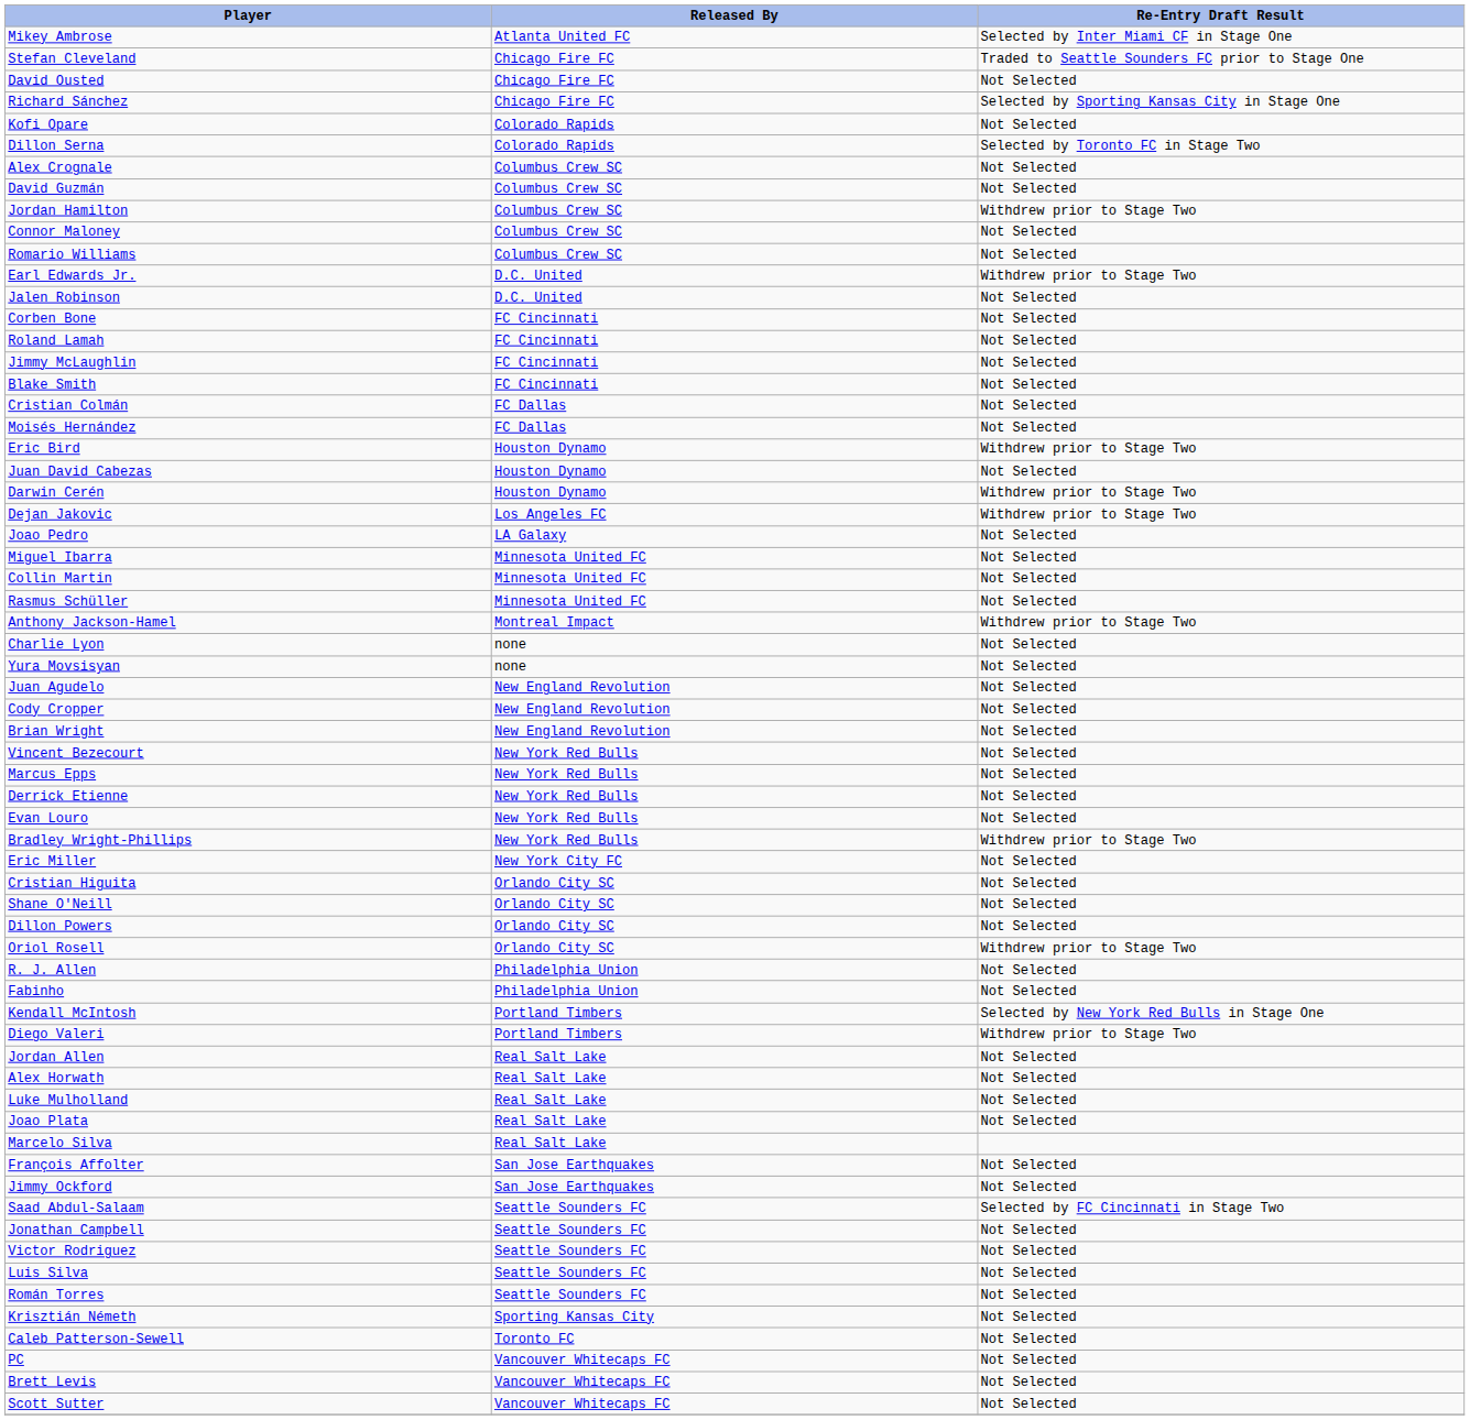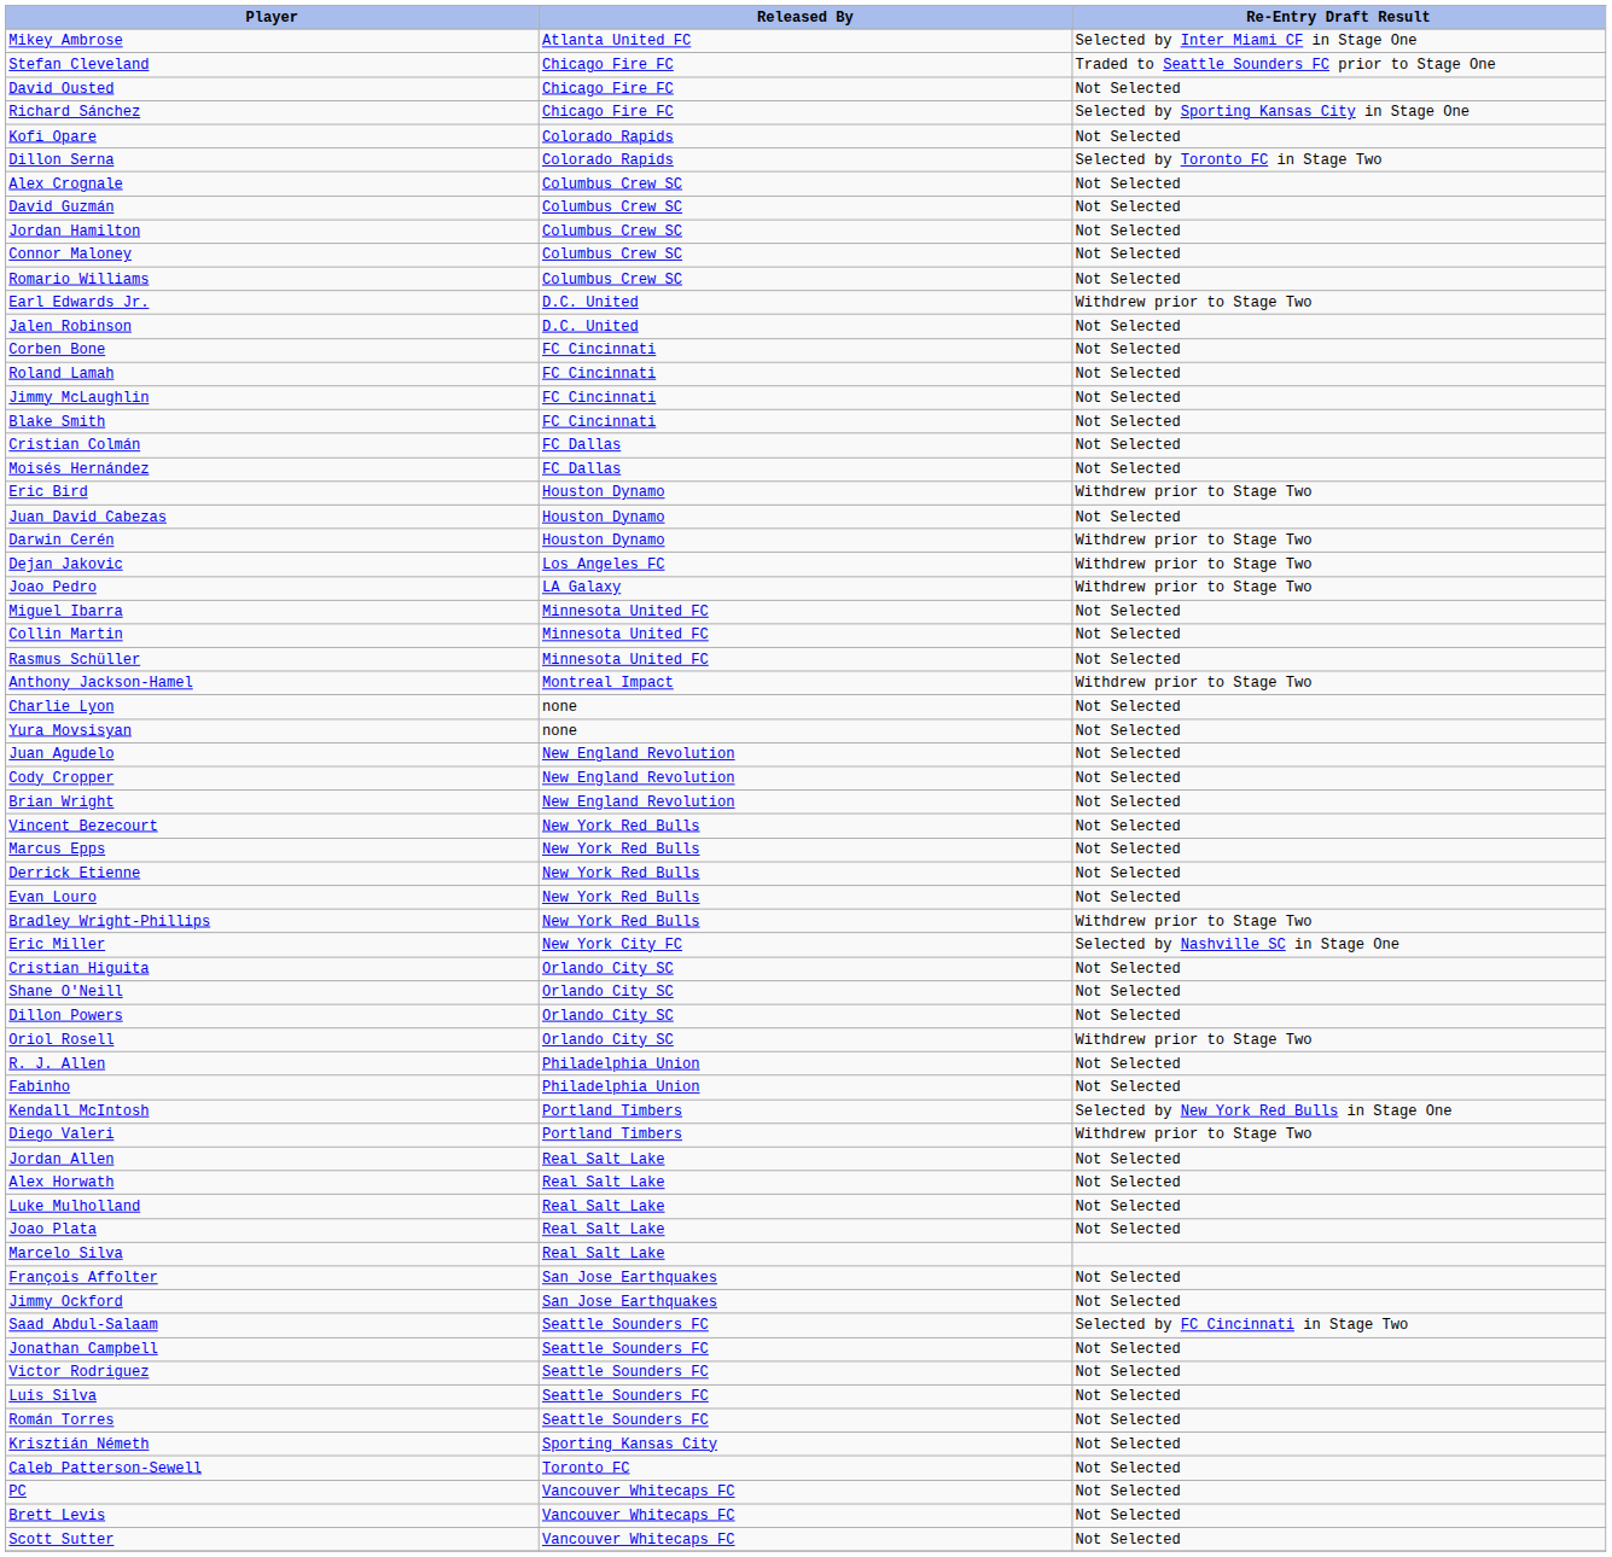 <table class="wikitable sortable" style="width:90%">
 <tr>
 <th style="background:#A8BDEC;" width=30%>Player</th>
 <th width=30% style="background:#A8BDEC;">Released By</th>
 <th width=30% style="background:#A8BDEC;">Re-Entry Draft Result</th>
 </tr>
 <tr>
 <td><a href='#'>Mikey Ambrose</a></td>
 <td><a href='#'>Atlanta United FC</a></td>
 <td>Selected by <a href='#'>Inter Miami CF</a> in Stage One</td>
 </tr>
 <tr>
 <td><a href='#'>Stefan Cleveland</a></td>
 <td><a href='#'>Chicago Fire FC</a></td>
 <td>Traded to <a href='#'>Seattle Sounders FC</a> prior to Stage One</td>
 </tr>
 <tr>
 <td><a href='#'>David Ousted</a></td>
 <td><a href='#'>Chicago Fire FC</a></td>
 <td>Not Selected</td>
 </tr>
 <tr>
 <td><a href='#'>Richard Sánchez</a></td>
 <td><a href='#'>Chicago Fire FC</a></td>
 <td>Selected by <a href='#'>Sporting Kansas City</a> in Stage One</td>
 </tr>
 <tr>
 <td><a href='#'>Kofi Opare</a></td>
 <td><a href='#'>Colorado Rapids</a></td>
 <td>Not Selected</td>
 </tr>
 <tr>
 <td><a href='#'>Dillon Serna</a></td>
 <td><a href='#'>Colorado Rapids</a></td>
 <td>Selected by <a href='#'>Toronto FC</a> in Stage Two</td>
 </tr>
 <tr>
 <td><a href='#'>Alex Crognale</a></td>
 <td><a href='#'>Columbus Crew SC</a></td>
 <td>Not Selected</td>
 </tr>
 <tr>
 <td><a href='#'>David Guzmán</a></td>
 <td><a href='#'>Columbus Crew SC</a></td>
 <td>Not Selected</td>
 </tr>
 <tr>
 <td><a href='#'>Jordan Hamilton</a></td>
 <td><a href='#'>Columbus Crew SC</a></td>
-<td>Withdrew prior to Stage Two</td>
+<td>Not Selected</td>
 </tr>
 <tr>
 <td><a href='#'>Connor Maloney</a></td>
 <td><a href='#'>Columbus Crew SC</a></td>
 <td>Not Selected</td>
 </tr>
 <tr>
 <td><a href='#'>Romario Williams</a></td>
 <td><a href='#'>Columbus Crew SC</a></td>
 <td>Not Selected</td>
 </tr>
 <tr>
 <td><a href='#'>Earl Edwards Jr.</a></td>
 <td><a href='#'>D.C. United</a></td>
 <td>Withdrew prior to Stage Two</td>
 </tr>
 <tr>
 <td><a href='#'>Jalen Robinson</a></td>
 <td><a href='#'>D.C. United</a></td>
 <td>Not Selected</td>
 </tr>
 <tr>
 <td><a href='#'>Corben Bone</a></td>
 <td><a href='#'>FC Cincinnati</a></td>
 <td>Not Selected</td>
 </tr>
 <tr>
 <td><a href='#'>Roland Lamah</a></td>
 <td><a href='#'>FC Cincinnati</a></td>
 <td>Not Selected</td>
 </tr>
 <tr>
 <td><a href='#'>Jimmy McLaughlin</a></td>
 <td><a href='#'>FC Cincinnati</a></td>
 <td>Not Selected</td>
 </tr>
 <tr>
 <td><a href='#'>Blake Smith</a></td>
 <td><a href='#'>FC Cincinnati</a></td>
 <td>Not Selected</td>
 </tr>
 <tr>
 <td><a href='#'>Cristian Colmán</a></td>
 <td><a href='#'>FC Dallas</a></td>
 <td>Not Selected</td>
 </tr>
 <tr>
 <td><a href='#'>Moisés Hernández</a></td>
 <td><a href='#'>FC Dallas</a></td>
 <td>Not Selected</td>
 </tr>
 <tr>
 <td><a href='#'>Eric Bird</a></td>
 <td><a href='#'>Houston Dynamo</a></td>
 <td>Withdrew prior to Stage Two</td>
 </tr>
 <tr>
 <td><a href='#'>Juan David Cabezas</a></td>
 <td><a href='#'>Houston Dynamo</a></td>
 <td>Not Selected</td>
 </tr>
 <tr>
 <td><a href='#'>Darwin Cerén</a></td>
 <td><a href='#'>Houston Dynamo</a></td>
 <td>Withdrew prior to Stage Two</td>
 </tr>
 <tr>
 <td><a href='#'>Dejan Jakovic</a></td>
 <td><a href='#'>Los Angeles FC</a></td>
 <td>Withdrew prior to Stage Two</td>
 </tr>
 <tr>
 <td><a href='#'>Joao Pedro</a></td>
 <td><a href='#'>LA Galaxy</a></td>
-<td>Not Selected</td>
+<td>Withdrew prior to Stage Two</td>
 </tr>
 <tr>
 <td><a href='#'>Miguel Ibarra</a></td>
 <td><a href='#'>Minnesota United FC</a></td>
 <td>Not Selected</td>
 </tr>
 <tr>
 <td><a href='#'>Collin Martin</a></td>
 <td><a href='#'>Minnesota United FC</a></td>
 <td>Not Selected</td>
 </tr>
 <tr>
 <td><a href='#'>Rasmus Schüller</a></td>
 <td><a href='#'>Minnesota United FC</a></td>
 <td>Not Selected</td>
 </tr>
 <tr>
 <td><a href='#'>Anthony Jackson-Hamel</a></td>
 <td><a href='#'>Montreal Impact</a></td>
 <td>Withdrew prior to Stage Two</td>
 </tr>
 <tr>
 <td><a href='#'>Charlie Lyon</a></td>
 <td>none</td>
 <td>Not Selected</td>
 </tr>
 <tr>
 <td><a href='#'>Yura Movsisyan</a></td>
 <td>none</td>
 <td>Not Selected</td>
 </tr>
 <tr>
 <td><a href='#'>Juan Agudelo</a></td>
 <td><a href='#'>New England Revolution</a></td>
 <td>Not Selected</td>
 </tr>
 <tr>
 <td><a href='#'>Cody Cropper</a></td>
 <td><a href='#'>New England Revolution</a></td>
 <td>Not Selected</td>
 </tr>
 <tr>
 <td><a href='#'>Brian Wright</a></td>
 <td><a href='#'>New England Revolution</a></td>
 <td>Not Selected</td>
 </tr>
 <tr>
 <td><a href='#'>Vincent Bezecourt</a></td>
 <td><a href='#'>New York Red Bulls</a></td>
 <td>Not Selected</td>
 </tr>
 <tr>
 <td><a href='#'>Marcus Epps</a></td>
 <td><a href='#'>New York Red Bulls</a></td>
 <td>Not Selected</td>
 </tr>
 <tr>
 <td><a href='#'>Derrick Etienne</a></td>
 <td><a href='#'>New York Red Bulls</a></td>
 <td>Not Selected</td>
 </tr>
 <tr>
 <td><a href='#'>Evan Louro</a></td>
 <td><a href='#'>New York Red Bulls</a></td>
 <td>Not Selected</td>
 </tr>
 <tr>
 <td><a href='#'>Bradley Wright-Phillips</a></td>
 <td><a href='#'>New York Red Bulls</a></td>
 <td>Withdrew prior to Stage Two</td>
 </tr>
 <tr>
 <td><a href='#'>Eric Miller</a></td>
 <td><a href='#'>New York City FC</a></td>
-<td>Not Selected</td>
+<td>Selected by <a href='#'>Nashville SC</a> in Stage One</td>
 </tr>
 <tr>
 <td><a href='#'>Cristian Higuita</a></td>
 <td><a href='#'>Orlando City SC</a></td>
 <td>Not Selected</td>
 </tr>
 <tr>
 <td><a href='#'>Shane O'Neill</a></td>
 <td><a href='#'>Orlando City SC</a></td>
 <td>Not Selected</td>
 </tr>
 <tr>
 <td><a href='#'>Dillon Powers</a></td>
 <td><a href='#'>Orlando City SC</a></td>
 <td>Not Selected</td>
 </tr>
 <tr>
 <td><a href='#'>Oriol Rosell</a></td>
 <td><a href='#'>Orlando City SC</a></td>
 <td>Withdrew prior to Stage Two</td>
 </tr>
 <tr>
 <td><a href='#'>R. J. Allen</a></td>
 <td><a href='#'>Philadelphia Union</a></td>
 <td>Not Selected</td>
 </tr>
 <tr>
 <td><a href='#'>Fabinho</a></td>
 <td><a href='#'>Philadelphia Union</a></td>
 <td>Not Selected</td>
 </tr>
 <tr>
 <td><a href='#'>Kendall McIntosh</a></td>
 <td><a href='#'>Portland Timbers</a></td>
 <td>Selected by <a href='#'>New York Red Bulls</a> in Stage One</td>
 </tr>
 <tr>
 <td><a href='#'>Diego Valeri</a></td>
 <td><a href='#'>Portland Timbers</a></td>
 <td>Withdrew prior to Stage Two</td>
 </tr>
 <tr>
 <td><a href='#'>Jordan Allen</a></td>
 <td><a href='#'>Real Salt Lake</a></td>
 <td>Not Selected</td>
 </tr>
 <tr>
 <td><a href='#'>Alex Horwath</a></td>
 <td><a href='#'>Real Salt Lake</a></td>
 <td>Not Selected</td>
 </tr>
 <tr>
 <td><a href='#'>Luke Mulholland</a></td>
 <td><a href='#'>Real Salt Lake</a></td>
 <td>Not Selected</td>
 </tr>
 <tr>
 <td><a href='#'>Joao Plata</a></td>
 <td><a href='#'>Real Salt Lake</a></td>
 <td>Not Selected</td>
 </tr>
 <tr>
 <td><a href='#'>Marcelo Silva</a></td>
 <td><a href='#'>Real Salt Lake</a></td>
 <td></td>
 </tr>
 <tr>
 <td><a href='#'>François Affolter</a></td>
 <td><a href='#'>San Jose Earthquakes</a></td>
 <td>Not Selected</td>
 </tr>
 <tr>
 <td><a href='#'>Jimmy Ockford</a></td>
 <td><a href='#'>San Jose Earthquakes</a></td>
 <td>Not Selected</td>
 </tr>
 <tr>
 <td><a href='#'>Saad Abdul-Salaam</a></td>
 <td><a href='#'>Seattle Sounders FC</a></td>
 <td>Selected by <a href='#'>FC Cincinnati</a> in Stage Two</td>
 </tr>
 <tr>
 <td><a href='#'>Jonathan Campbell</a></td>
 <td><a href='#'>Seattle Sounders FC</a></td>
 <td>Not Selected</td>
 </tr>
 <tr>
 <td><a href='#'>Victor Rodriguez</a></td>
 <td><a href='#'>Seattle Sounders FC</a></td>
 <td>Not Selected</td>
 </tr>
 <tr>
 <td><a href='#'>Luis Silva</a></td>
 <td><a href='#'>Seattle Sounders FC</a></td>
 <td>Not Selected</td>
 </tr>
 <tr>
 <td><a href='#'>Román Torres</a></td>
 <td><a href='#'>Seattle Sounders FC</a></td>
 <td>Not Selected</td>
 </tr>
 <tr>
 <td><a href='#'>Krisztián Németh</a></td>
 <td><a href='#'>Sporting Kansas City</a></td>
 <td>Not Selected</td>
 </tr>
 <tr>
 <td><a href='#'>Caleb Patterson-Sewell</a></td>
 <td><a href='#'>Toronto FC</a></td>
 <td>Not Selected</td>
 </tr>
 <tr>
 <td><a href='#'>PC</a></td>
 <td><a href='#'>Vancouver Whitecaps FC</a></td>
 <td>Not Selected</td>
 </tr>
 <tr>
 <td><a href='#'>Brett Levis</a></td>
 <td><a href='#'>Vancouver Whitecaps FC</a></td>
 <td>Not Selected</td>
 </tr>
 <tr>
 <td><a href='#'>Scott Sutter</a></td>
 <td><a href='#'>Vancouver Whitecaps FC</a></td>
 <td>Not Selected</td>
 </tr>
 <tr>
 </tr>
 </table>
